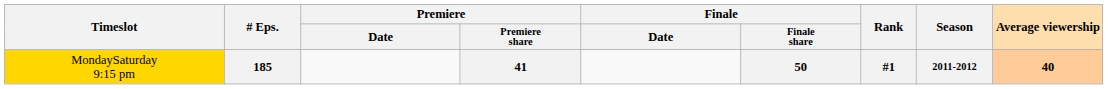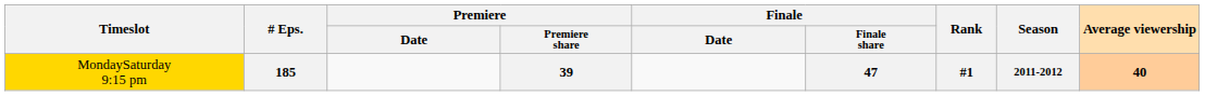 <table class="wikitable">
 <tr>
 <th style="width:20%;" rowspan="2">Timeslot</th>
 <th style="width:7%;" rowspan="2"># Eps.</th>
 <th colspan=2>Premiere</th>
 <th colspan=2>Finale</th>
 <th style="width:5%;" rowspan="2">Rank</th>
 <th style="width:7%;" rowspan="2">Season</th>
 <th style="width:10%; background:#ffdead;" rowspan="2">Average viewership</th>
 </tr>
 <tr>
 <th>Date</th>
 <th span style="width:11%; font-size:smaller; line-height:100%;">Premiere<br>share</th>
 <th>Date</th>
 <th span style="width:11%; font-size:smaller; line-height:100%;">Finale<br>share</th>
 </tr>
 <tr>
 <td rowspan="1" style="background: gold; text-align:center;">MondaySaturday <br>9:15 pm</td>
 <th>185</th>
 <td style="font-size:11px;line-height:110%"></td>
-<th>41</th>
+<th>39</th>
 <td style="font-size:11px;line-height:110%"></td>
-<th>50</th>
+<th>47</th>
 <th>#1</th>
 <th style="font-size:smaller">2011-2012</th>
 <th style="background:#fc9;">40</th>
 </tr>
 </table>
